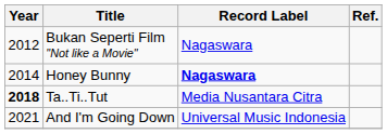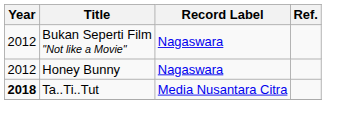 <table class="wikitable" style="font-size: 92%;">
 <tr>
 <th>Year</th>
 <th>Title</th>
 <th>Record Label</th>
 <th>Ref.</th>
 </tr>
 <tr>
 <td>2012</td>
 <td>Bukan Seperti Film<br><small><em>"Not like a Movie"</em></small></td>
 <td><a href='#'>Nagaswara</a></td>
 <td></td>
 </tr>
 <tr>
-<td>2014</td>
+<td>2012</td>
 <td>Honey Bunny</td>
-<td><strong><a href='#'>Nagaswara</a></strong></td>
+<td><a href='#'>Nagaswara</a></td>
 <td></td>
 </tr>
 <tr>
 <td><strong>2018</strong></td>
 <td>Ta..Ti..Tut</td>
 <td><a href='#'>Media Nusantara Citra</a></td>
 <td></td>
 </tr>
 <tr>
-<td>2021</td>
-<td>And I'm Going Down</td>
-<td><a href='#'>Universal Music Indonesia</a></td>
-<td></td>
-</tr>
-<tr>
 </tr>
 </table>
